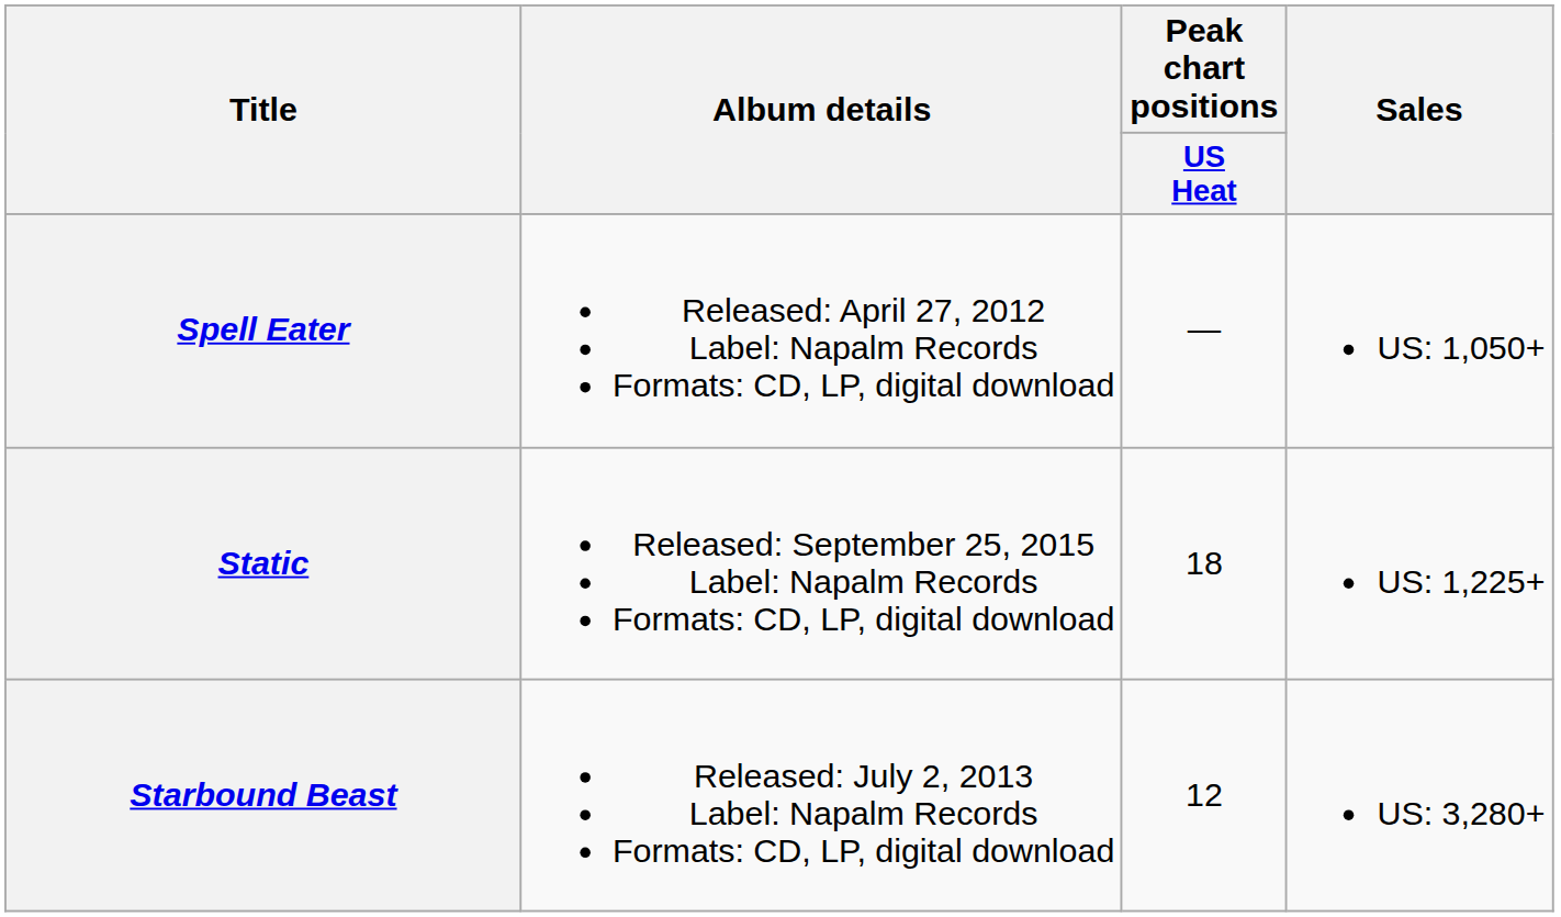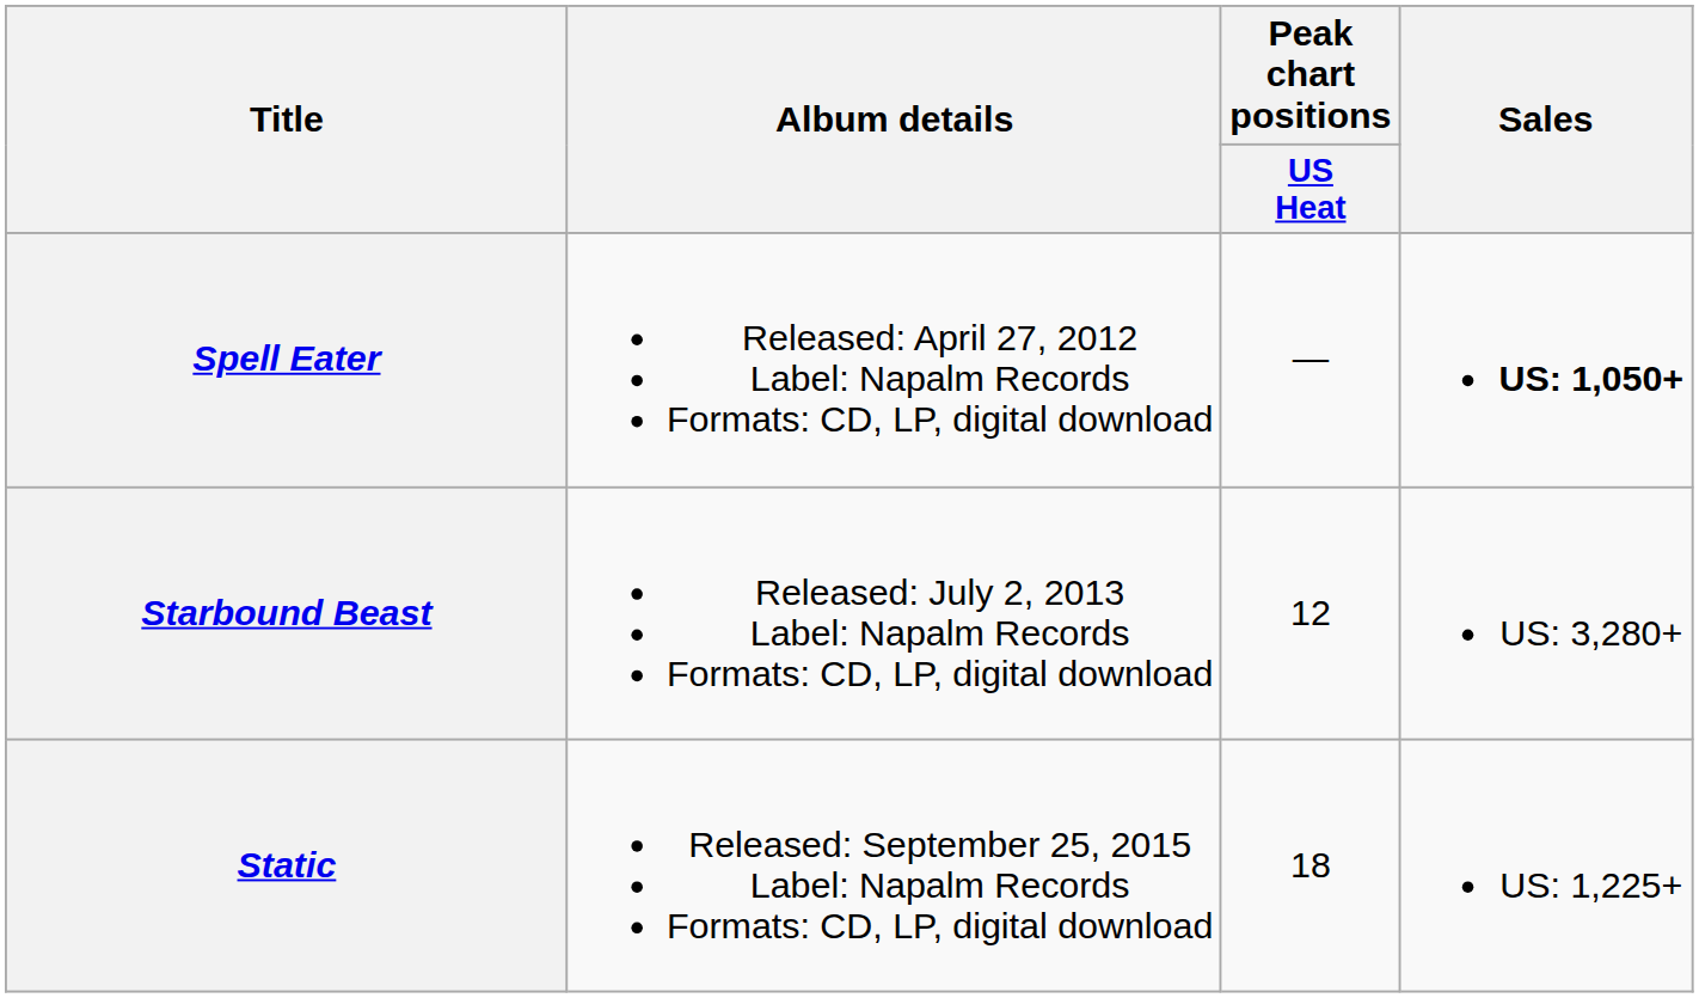 <table class="wikitable plainrowheaders" style="text-align:center;">
 <tr>
 <th scope="col" rowspan="2" style="width:15em;">Title</th>
 <th scope="col" rowspan="2">Album details</th>
 <th scope="col">Peak chart positions</th>
 <th scope="col" rowspan="2">Sales</th>
 </tr>
 <tr>
 <th scope="col" style="width:3em;font-size:90%;"><a href='#'>US<br>Heat</a><br></th>
 </tr>
 <tr>
 <th scope="row"><em><a href='#'>Spell Eater</a></em></th>
 <td><br><ul><li>Released: April 27, 2012</li><li>Label: Napalm Records</li><li>Formats: CD, LP, digital download</li></ul></td>
 <td>—</td>
-<td><br><ul><li>US: 1,050+</li></ul></td>
+<td><strong><br><ul><li>US: 1,050+</li></ul></strong></td>
+</tr>
+<tr>
+<th scope="row"><em><a href='#'>Starbound Beast</a></em></th>
+<td><br><ul><li>Released: July 2, 2013</li><li>Label: Napalm Records</li><li>Formats: CD, LP, digital download</li></ul></td>
+<td>12</td>
+<td><br><ul><li>US: 3,280+</li></ul></td>
 </tr>
 <tr>
 <th scope="row"><em><a href='#'>Static</a></em></th>
 <td><br><ul><li>Released: September 25, 2015</li><li>Label: Napalm Records</li><li>Formats: CD, LP, digital download</li></ul></td>
 <td>18</td>
 <td><br><ul><li>US: 1,225+</li></ul></td>
 </tr>
-<tr>
-<th scope="row"><em><a href='#'>Starbound Beast</a></em></th>
-<td><br><ul><li>Released: July 2, 2013</li><li>Label: Napalm Records</li><li>Formats: CD, LP, digital download</li></ul></td>
-<td>12</td>
-<td><br><ul><li>US: 3,280+</li></ul></td>
-</tr>
 </table>
